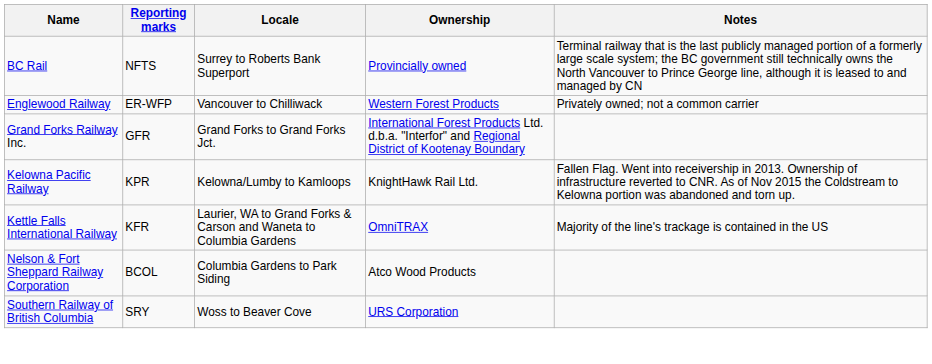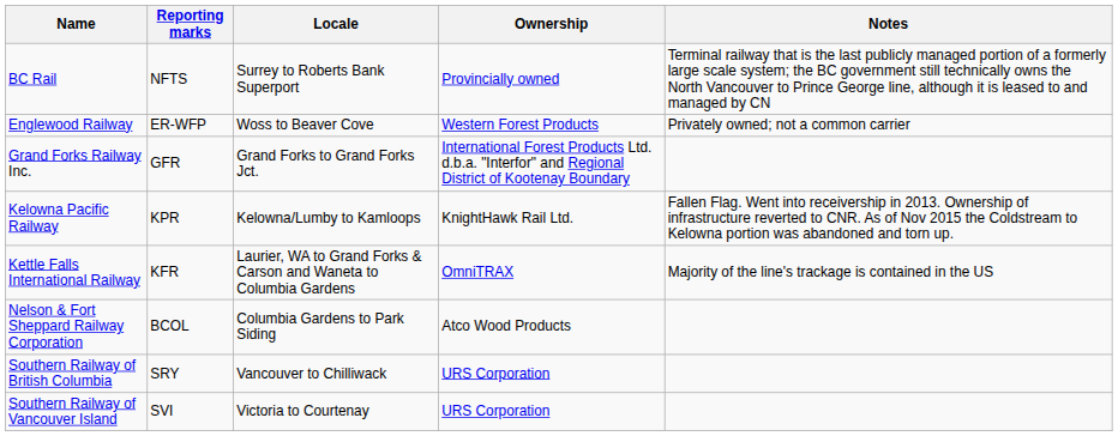 <table class="wikitable sortable" border="1">
 <tr>
 <th>Name</th>
 <th><a href='#'>Reporting marks</a></th>
 <th>Locale</th>
 <th>Ownership</th>
 <th>Notes</th>
 </tr>
 <tr>
 <td><a href='#'>BC Rail</a></td>
 <td>NFTS</td>
 <td>Surrey to Roberts Bank Superport</td>
 <td><a href='#'>Provincially owned</a></td>
 <td>Terminal railway that is the last publicly managed portion of a formerly large scale system; the BC government still technically owns the North Vancouver to Prince George line, although it is leased to and managed by CN</td>
 </tr>
 <tr>
 <td><a href='#'>Englewood Railway</a></td>
 <td>ER-WFP</td>
-<td>Vancouver to Chilliwack</td>
+<td>Woss to Beaver Cove</td>
 <td><a href='#'>Western Forest Products</a></td>
 <td>Privately owned; not a common carrier</td>
 </tr>
 <tr>
 <td><a href='#'>Grand Forks Railway</a> Inc.</td>
 <td>GFR</td>
 <td>Grand Forks to Grand Forks Jct.</td>
 <td><a href='#'>International Forest Products</a> Ltd. d.b.a. "Interfor" and <a href='#'>Regional District of Kootenay Boundary</a></td>
 <td></td>
 </tr>
 <tr>
 <td><a href='#'>Kelowna Pacific Railway</a></td>
 <td>KPR</td>
 <td>Kelowna/Lumby to Kamloops</td>
 <td>KnightHawk Rail Ltd.</td>
 <td>Fallen Flag. Went into receivership in 2013. Ownership of infrastructure reverted to CNR.  As of Nov 2015 the Coldstream to Kelowna portion was abandoned and torn up.</td>
 </tr>
 <tr>
 <td><a href='#'>Kettle Falls International Railway</a></td>
 <td>KFR</td>
 <td>Laurier, WA to Grand Forks & Carson and Waneta to Columbia Gardens</td>
 <td><a href='#'>OmniTRAX</a></td>
 <td>Majority of the line's trackage is contained in the US</td>
 </tr>
 <tr>
 <td><a href='#'>Nelson & Fort Sheppard Railway Corporation</a></td>
 <td>BCOL</td>
 <td>Columbia Gardens to Park Siding</td>
 <td>Atco Wood Products</td>
 <td></td>
 </tr>
 <tr>
 <td><a href='#'>Southern Railway of British Columbia</a></td>
 <td>SRY</td>
-<td>Woss to Beaver Cove</td>
+<td>Vancouver to Chilliwack</td>
+<td><a href='#'>URS Corporation</a></td>
+<td></td>
+</tr>
+<tr>
+<td><a href='#'>Southern Railway of Vancouver Island</a></td>
+<td>SVI</td>
+<td>Victoria to Courtenay</td>
 <td><a href='#'>URS Corporation</a></td>
 <td></td>
 </tr>
 </table>
